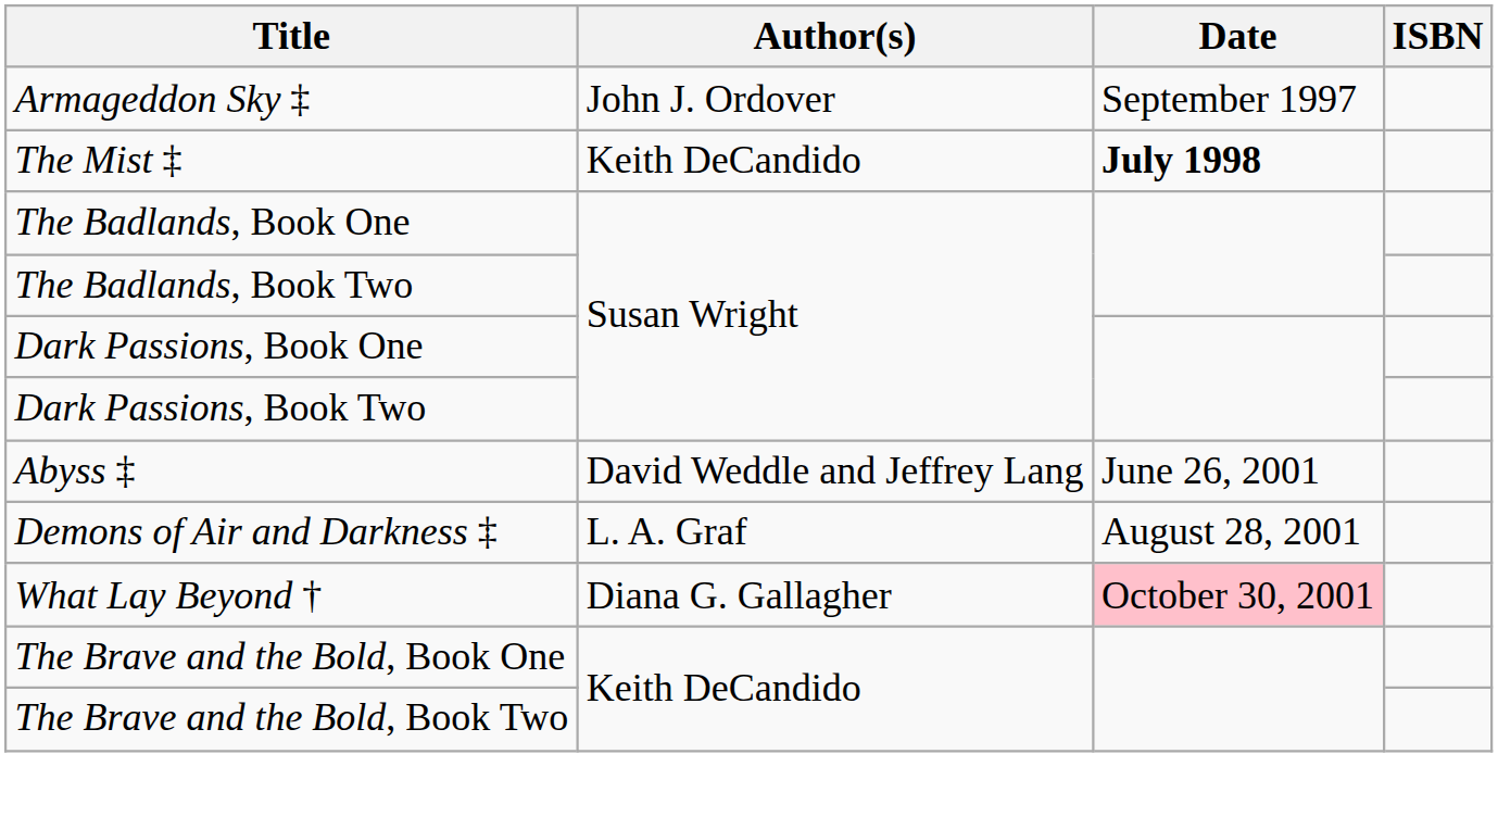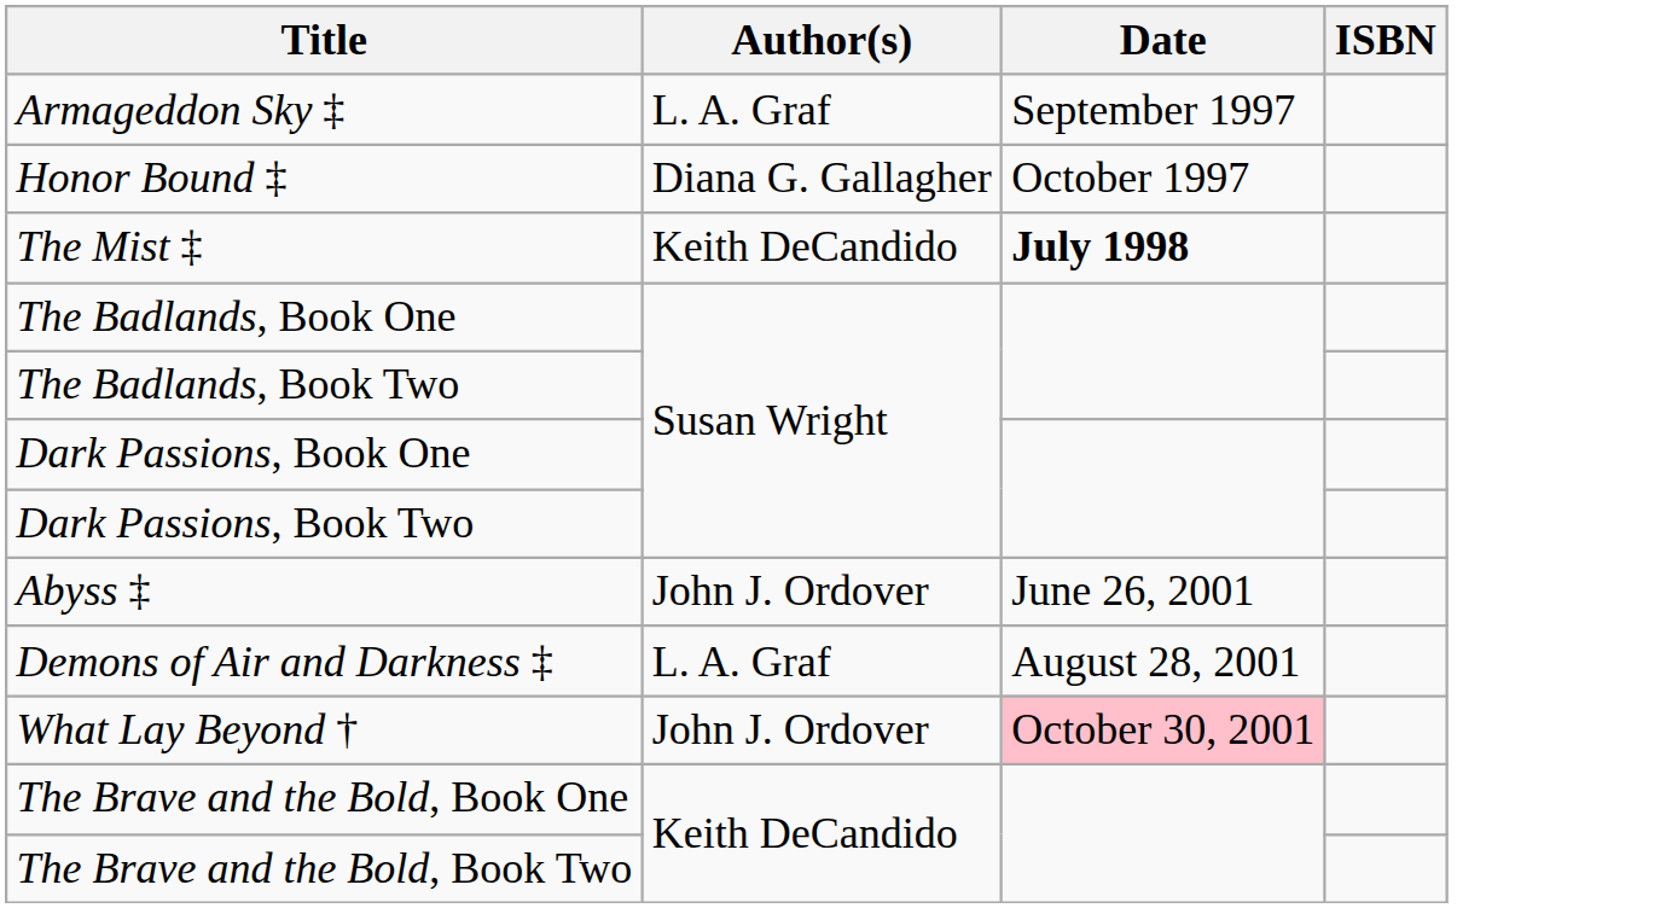 <table class="wikitable">
 <tr>
 <th>Title</th>
 <th>Author(s)</th>
 <th>Date</th>
 <th>ISBN</th>
 </tr>
 <tr>
 <td><em>Armageddon Sky</em> ‡</td>
-<td>John J. Ordover</td>
+<td>L. A. Graf</td>
 <td>September 1997</td>
+<td></td>
+</tr>
+<tr>
+<td><em>Honor Bound</em> ‡</td>
+<td>Diana G. Gallagher</td>
+<td>October 1997</td>
 <td></td>
 </tr>
 <tr>
 <td><em>The Mist</em> ‡</td>
 <td>Keith DeCandido</td>
 <td><strong>July 1998</strong></td>
 <td></td>
 </tr>
 <tr>
 <td><em>The Badlands</em>, Book One</td>
 <td rowspan="4">Susan Wright</td>
 <td rowspan="2"></td>
 <td></td>
 </tr>
 <tr>
 <td><em>The Badlands</em>, Book Two</td>
 <td></td>
 </tr>
 <tr>
 <td><em>Dark Passions</em>, Book One</td>
 <td rowspan="2"></td>
 <td></td>
 </tr>
 <tr>
 <td><em>Dark Passions</em>, Book Two</td>
 <td></td>
 </tr>
 <tr>
 <td><em>Abyss</em> ‡</td>
-<td>David Weddle and Jeffrey Lang</td>
+<td>John J. Ordover</td>
 <td>June 26, 2001</td>
 <td></td>
 </tr>
 <tr>
 <td><em>Demons of Air and Darkness</em> ‡</td>
 <td>L. A. Graf</td>
 <td>August 28, 2001</td>
 <td></td>
 </tr>
 <tr>
 <td><em>What Lay Beyond</em> †</td>
-<td>Diana G. Gallagher</td>
+<td>John J. Ordover</td>
 <td style="background: pink;">October 30, 2001</td>
 <td></td>
 </tr>
 <tr>
 <td><em>The Brave and the Bold</em>, Book One</td>
 <td rowspan="2">Keith DeCandido</td>
 <td rowspan="2"></td>
 <td></td>
 </tr>
 <tr>
 <td><em>The Brave and the Bold</em>, Book Two</td>
 <td></td>
 </tr>
 </table>
